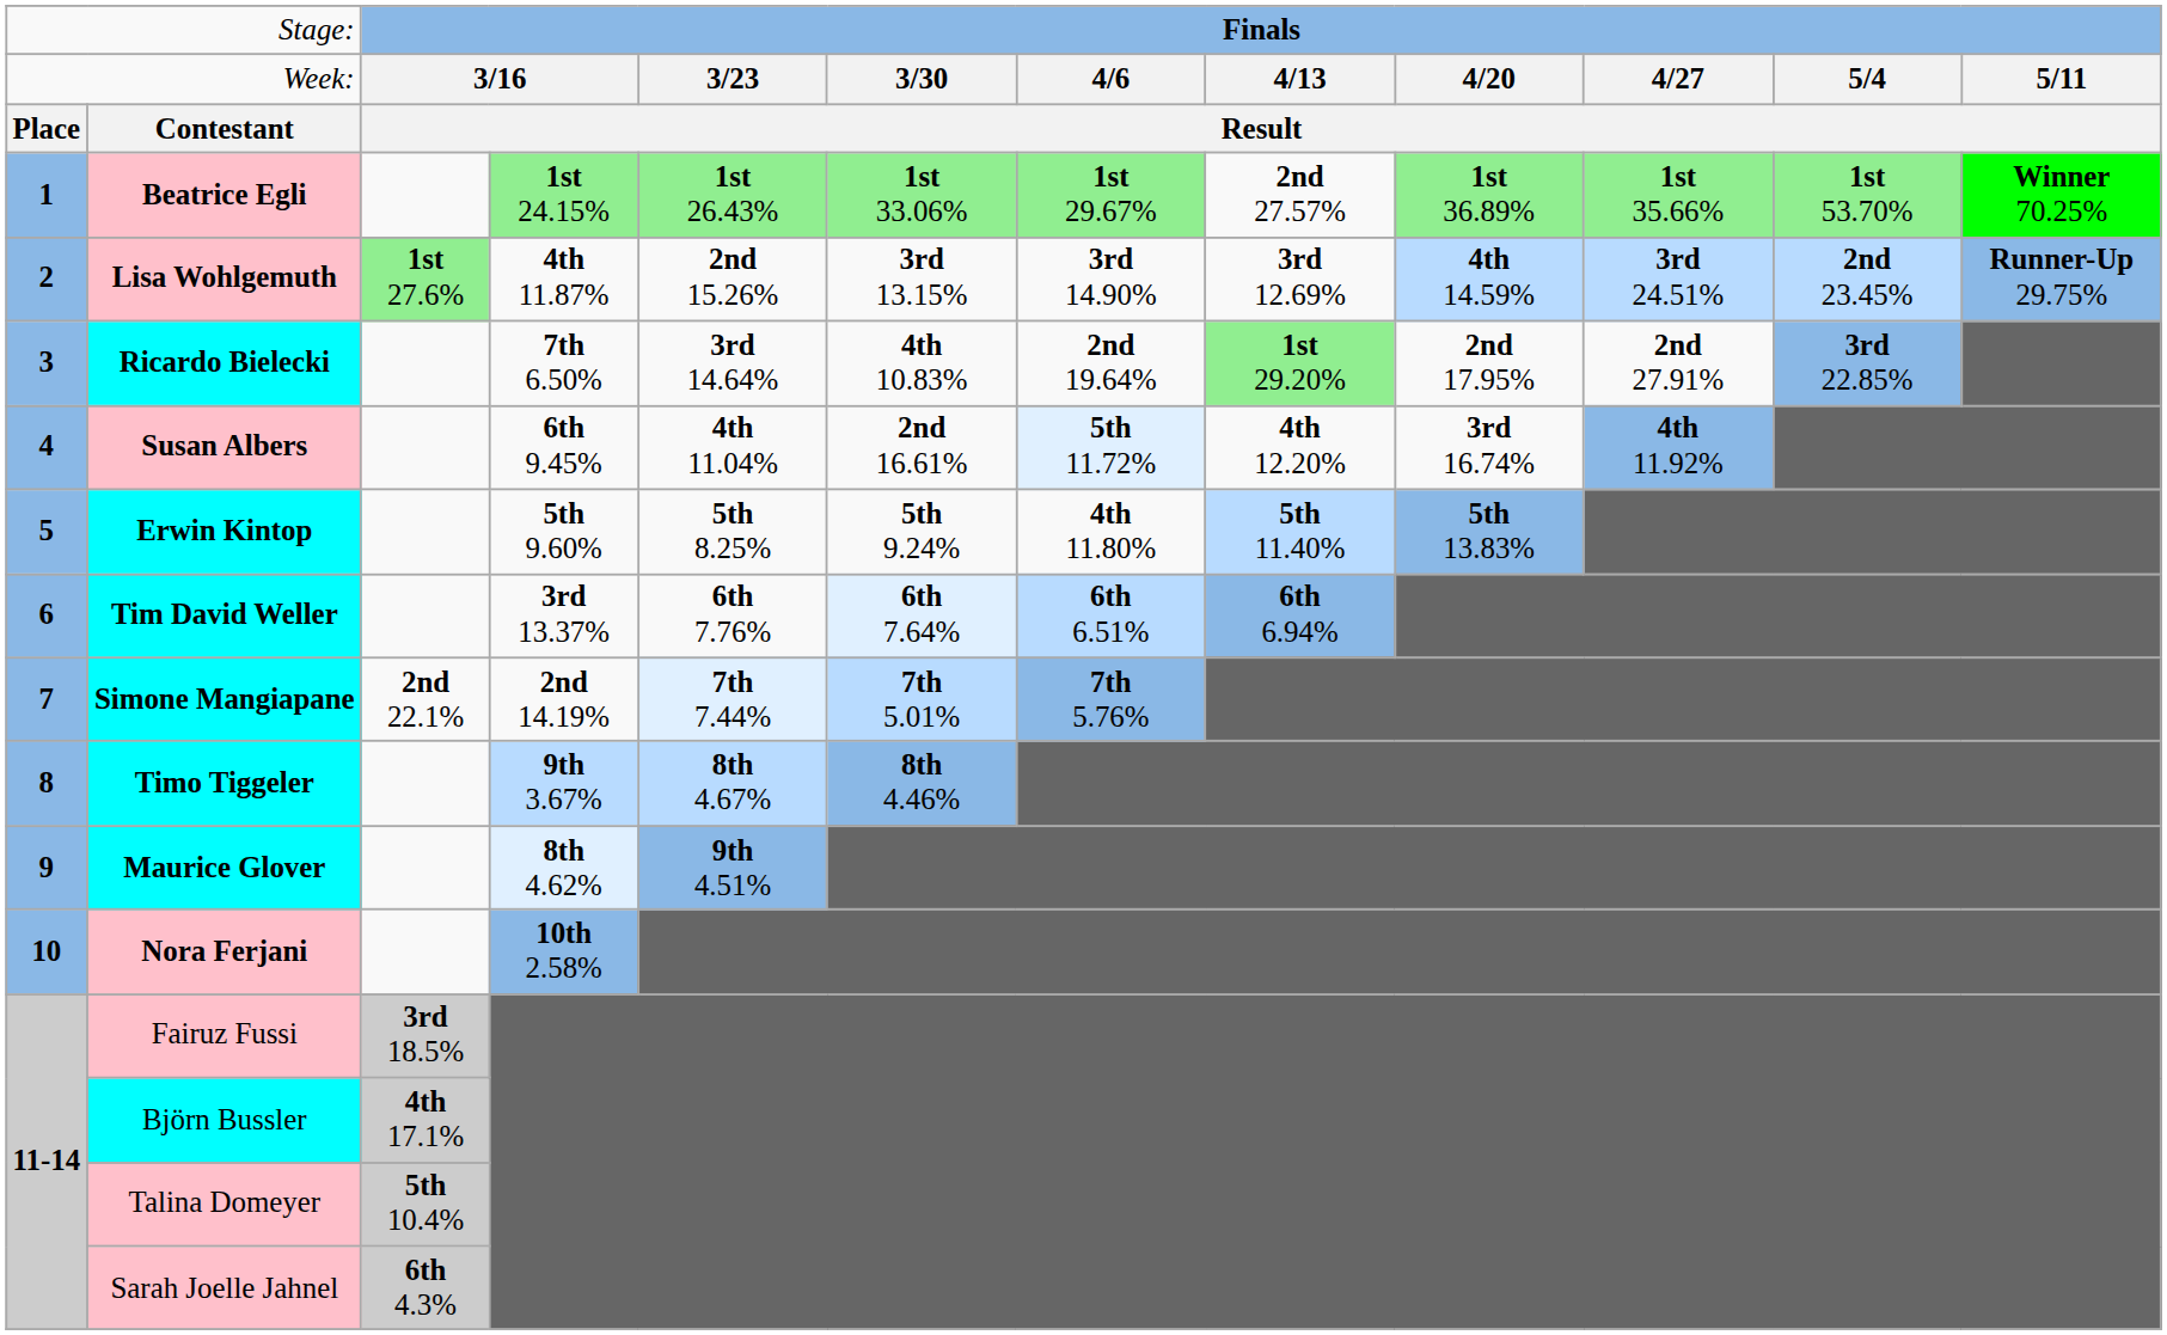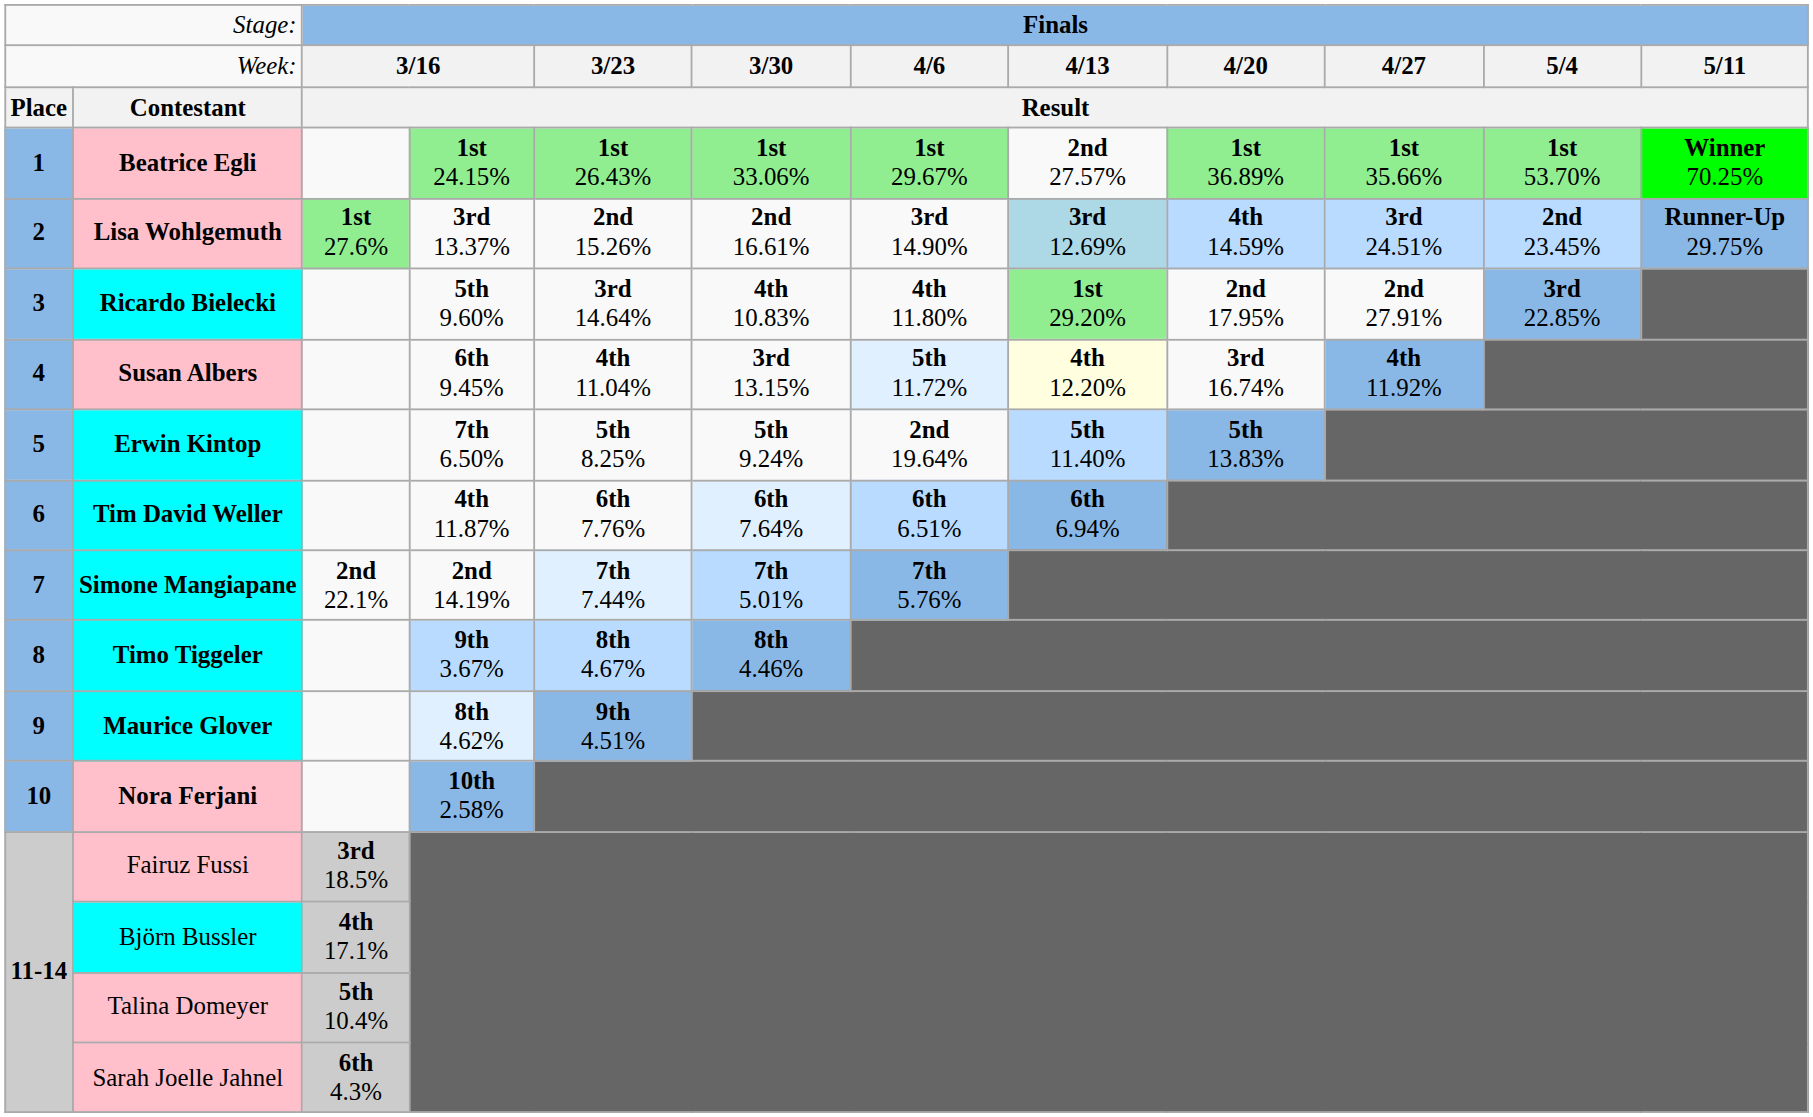 <table class="wikitable" style="margin:1em auto; text-align:center; font-size:85%">
 <tr>
 <td align="right" colspan=2><em>Stage:</em></td>
 <td bgcolor="8AB8E6" colspan=10><strong>Finals</strong></td>
 </tr>
 <tr>
 <td align="right" colspan=2><em>Week:</em></td>
 <th style="width:120px;" colspan=2>3/16</th>
 <th style="width:80px;">3/23</th>
 <th style="width:80px;">3/30</th>
 <th style="width:80px;">4/6</th>
 <th style="width:80px;">4/13</th>
 <th style="width:80px;">4/20</th>
 <th style="width:80px;">4/27</th>
 <th style="width:80px;">5/4</th>
 <th style="width:85px;">5/11</th>
 </tr>
 <tr>
 <th>Place</th>
 <th>Contestant</th>
 <th colspan="10" style="text-align:center;">Result</th>
 </tr>
 <tr>
 <td style="text-align:center; background:#8AB8E6;"><strong>1</strong></td>
 <td style="background:pink;"><strong>Beatrice Egli</strong></td>
 <td></td>
 <td bgcolor="lightgreen"><strong>1st</strong><br>24.15%</td>
 <td bgcolor="lightgreen"><strong>1st</strong><br>26.43%</td>
 <td bgcolor="lightgreen"><strong>1st</strong><br>33.06%</td>
 <td bgcolor="lightgreen"><strong>1st</strong><br>29.67%</td>
 <td><strong>2nd</strong><br>27.57%</td>
 <td bgcolor="lightgreen"><strong>1st</strong><br>36.89%</td>
 <td bgcolor="lightgreen"><strong>1st</strong><br>35.66%</td>
 <td bgcolor="lightgreen"><strong>1st</strong><br>53.70%</td>
 <td bgcolor="lime"><strong>Winner</strong><br>70.25%</td>
 </tr>
 <tr>
 <td style="text-align:center; background:#8AB8E6;"><strong>2</strong></td>
 <td style="background:pink;"><strong>Lisa Wohlgemuth</strong></td>
 <td bgcolor="lightgreen"><strong>1st</strong><br>27.6%</td>
-<td><strong>4th</strong><br>11.87%</td>
+<td><strong>3rd</strong><br>13.37%</td>
 <td><strong>2nd</strong><br>15.26%</td>
-<td><strong>3rd</strong><br>13.15%</td>
+<td><strong>2nd</strong><br>16.61%</td>
 <td><strong>3rd</strong><br>14.90%</td>
-<td><strong>3rd</strong><br>12.69%</td>
+<td style="background: lightblue;"><strong>3rd</strong><br>12.69%</td>
 <td bgcolor="#B8DBFF"><strong>4th</strong><br>14.59%</td>
 <td bgcolor="#B8DBFF"><strong>3rd</strong><br>24.51%</td>
 <td bgcolor="#B8DBFF"><strong>2nd</strong><br>23.45%</td>
 <td bgcolor="#8AB8E6"><strong>Runner-Up</strong><br>29.75%</td>
 </tr>
 <tr>
 <td style="text-align:center; background:#8AB8E6;"><strong>3</strong></td>
 <td style="background:cyan;"><strong>Ricardo Bielecki</strong></td>
 <td></td>
-<td><strong>7th</strong><br>6.50%</td>
+<td><strong>5th</strong><br>9.60%</td>
 <td><strong>3rd</strong><br>14.64%</td>
 <td><strong>4th</strong><br>10.83%</td>
-<td><strong>2nd</strong><br>19.64%</td>
+<td><strong>4th</strong><br>11.80%</td>
 <td bgcolor="lightgreen"><strong>1st</strong><br>29.20%</td>
 <td><strong>2nd</strong><br>17.95%</td>
 <td><strong>2nd</strong><br>27.91%</td>
 <td bgcolor="#8AB8E6"><strong>3rd</strong><br>22.85%</td>
 <td bgcolor="#666666" colspan=1></td>
 </tr>
 <tr>
 <td style="text-align:center; background:#8AB8E6;"><strong>4</strong></td>
 <td style="background:pink;"><strong>Susan Albers</strong></td>
 <td></td>
 <td><strong>6th</strong><br>9.45%</td>
 <td><strong>4th</strong><br>11.04%</td>
-<td><strong>2nd</strong><br>16.61%</td>
+<td><strong>3rd</strong><br>13.15%</td>
 <td bgcolor="#E0F0FF"><strong>5th</strong><br>11.72%</td>
-<td><strong>4th</strong><br>12.20%</td>
+<td style="background: lightyellow;"><strong>4th</strong><br>12.20%</td>
 <td><strong>3rd</strong><br>16.74%</td>
 <td bgcolor="#8AB8E6"><strong>4th</strong><br>11.92%</td>
 <td bgcolor="#666666" colspan=2></td>
 </tr>
 <tr>
 <td style="text-align:center; background:#8AB8E6;"><strong>5</strong></td>
 <td style="background:cyan;"><strong>Erwin Kintop</strong></td>
 <td></td>
-<td><strong>5th</strong><br>9.60%</td>
+<td><strong>7th</strong><br>6.50%</td>
 <td><strong>5th</strong><br>8.25%</td>
 <td><strong>5th</strong><br>9.24%</td>
-<td><strong>4th</strong><br>11.80%</td>
+<td><strong>2nd</strong><br>19.64%</td>
 <td bgcolor="#B8DBFF"><strong>5th</strong><br>11.40%</td>
 <td bgcolor="#8AB8E6"><strong>5th</strong><br>13.83%</td>
 <td bgcolor="#666666" colspan=3></td>
 </tr>
 <tr>
 <td style="text-align:center; background:#8AB8E6;"><strong>6</strong></td>
 <td style="background:cyan;"><strong>Tim David Weller</strong></td>
 <td></td>
-<td><strong>3rd</strong><br>13.37%</td>
+<td><strong>4th</strong><br>11.87%</td>
 <td><strong>6th</strong><br>7.76%</td>
 <td bgcolor="#E0F0FF"><strong>6th</strong><br>7.64%</td>
 <td bgcolor="#B8DBFF"><strong>6th</strong><br>6.51%</td>
 <td bgcolor="#8AB8E6"><strong>6th</strong><br>6.94%</td>
 <td bgcolor="#666666" colspan=4></td>
 </tr>
 <tr>
 <td style="text-align:center; background:#8AB8E6;"><strong>7</strong></td>
 <td style="background:cyan;"><strong>Simone Mangiapane</strong></td>
 <td><strong>2nd</strong><br>22.1%</td>
 <td><strong>2nd</strong><br>14.19%</td>
 <td bgcolor="#E0F0FF"><strong>7th</strong><br>7.44%</td>
 <td bgcolor="#B8DBFF"><strong>7th</strong><br>5.01%</td>
 <td bgcolor="#8AB8E6"><strong>7th</strong><br>5.76%</td>
 <td bgcolor="#666666" colspan=5></td>
 </tr>
 <tr>
 <td style="text-align:center; background:#8AB8E6;"><strong>8</strong></td>
 <td style="background:cyan;"><strong>Timo Tiggeler</strong></td>
 <td></td>
 <td bgcolor="#B8DBFF"><strong>9th</strong><br>3.67%</td>
 <td bgcolor="#B8DBFF"><strong>8th</strong><br>4.67%</td>
 <td bgcolor="#8AB8E6"><strong>8th</strong><br>4.46%</td>
 <td bgcolor="#666666" colspan=6></td>
 </tr>
 <tr>
 <td style="text-align:center; background:#8AB8E6;"><strong>9</strong></td>
 <td style="background:cyan;"><strong>Maurice Glover</strong></td>
 <td></td>
 <td bgcolor="#E0F0FF"><strong>8th</strong><br>4.62%</td>
 <td bgcolor="#8AB8E6"><strong>9th</strong><br>4.51%</td>
 <td bgcolor="#666666" colspan=7></td>
 </tr>
 <tr>
 <td style="text-align:center; background:#8AB8E6;"><strong>10</strong></td>
 <td style="background:pink;"><strong>Nora Ferjani</strong></td>
 <td></td>
 <td bgcolor="#8AB8E6"><strong>10th</strong><br>2.58%</td>
 <td bgcolor="#666666" colspan=8></td>
 </tr>
 <tr>
 <td style="text-align:center; background:#CCCCCC;" rowspan=4><strong>11-14</strong></td>
 <td style="background:pink;">Fairuz Fussi</td>
 <td bgcolor="#CCCCCC"><strong>3rd</strong><br>18.5%</td>
 <td bgcolor="#666666" colspan=9 rowspan=4></td>
 </tr>
 <tr>
 <td style="background:cyan;">Björn Bussler</td>
 <td bgcolor="#CCCCCC"><strong>4th</strong><br>17.1%</td>
 </tr>
 <tr>
 <td style="background:pink;">Talina Domeyer</td>
 <td bgcolor="#CCCCCC"><strong>5th</strong><br>10.4%</td>
 </tr>
 <tr>
 <td style="background:pink;">Sarah Joelle Jahnel</td>
 <td bgcolor="#CCCCCC"><strong>6th</strong><br>4.3%</td>
 </tr>
 </table>
